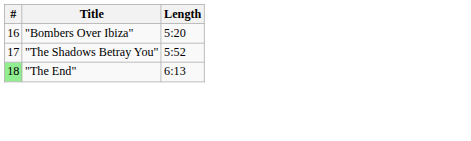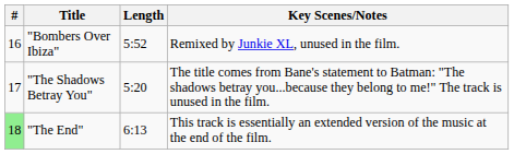 <table class="wikitable">
 <tr>
 <th style="text-align:center;">#</th>
 <th style="text-align:center;">Title</th>
 <th style="text-align:center;">Length</th>
+<th style="text-align:center;">Key Scenes/Notes</th>
 </tr>
 <tr>
 <td>16</td>
 <td>"Bombers Over Ibiza"</td>
-<td>5:20</td>
+<td>5:52</td>
+<td>Remixed by <a href='#'>Junkie XL</a>, unused in the film.</td>
 </tr>
 <tr>
 <td>17</td>
 <td>"The Shadows Betray You"</td>
-<td>5:52</td>
+<td>5:20</td>
+<td>The title comes from Bane's statement to Batman: "The shadows betray you...because they belong to me!" The track is unused in the film.</td>
 </tr>
 <tr>
 <td style="background: lightgreen;">18</td>
 <td>"The End"</td>
 <td>6:13</td>
+<td>This track is essentially an extended version of the music at the end of the film.</td>
 </tr>
 </table>
